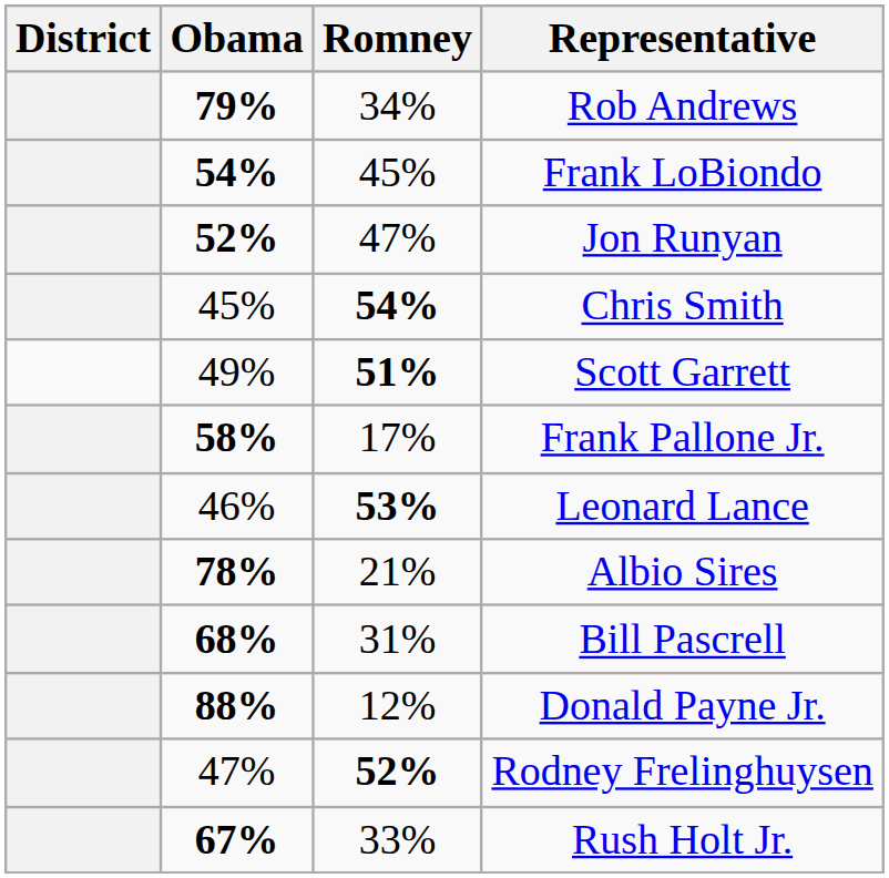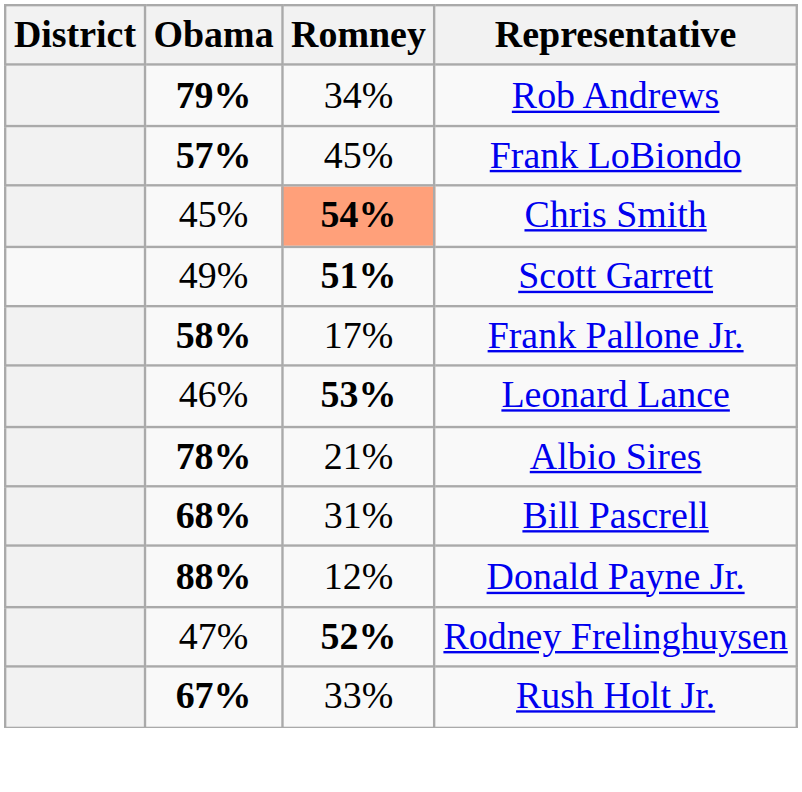 <table class=wikitable>
 <tr>
 <th>District</th>
 <th>Obama</th>
 <th>Romney</th>
 <th>Representative</th>
 </tr>
 <tr align=center>
 <th></th>
 <td><strong>79%</strong></td>
 <td>34%</td>
 <td><a href='#'>Rob Andrews</a></td>
 </tr>
 <tr align=center>
 <th></th>
-<td><strong>54%</strong></td>
+<td><strong>57%</strong></td>
 <td>45%</td>
 <td><a href='#'>Frank LoBiondo</a></td>
 </tr>
 <tr align=center>
 <th></th>
-<td><strong>52%</strong></td>
-<td>47%</td>
-<td><a href='#'>Jon Runyan</a></td>
-</tr>
-<tr align=center>
-<th></th>
 <td>45%</td>
-<td><strong>54%</strong></td>
+<td style="background: lightsalmon;"><strong>54%</strong></td>
 <td><a href='#'>Chris Smith</a></td>
 </tr>
 <tr align=center>
 <td></td>
 <td>49%</td>
 <td><strong>51%</strong></td>
 <td><a href='#'>Scott Garrett</a></td>
 </tr>
 <tr align=center>
 <th></th>
 <td><strong>58%</strong></td>
 <td>17%</td>
 <td><a href='#'>Frank Pallone Jr.</a></td>
 </tr>
 <tr align=center>
 <th></th>
 <td>46%</td>
 <td><strong>53%</strong></td>
 <td><a href='#'>Leonard Lance</a></td>
 </tr>
 <tr align=center>
 <th></th>
 <td><strong>78%</strong></td>
 <td>21%</td>
 <td><a href='#'>Albio Sires</a></td>
 </tr>
 <tr align=center>
 <th></th>
 <td><strong>68%</strong></td>
 <td>31%</td>
 <td><a href='#'>Bill Pascrell</a></td>
 </tr>
 <tr align=center>
 <th></th>
 <td><strong>88%</strong></td>
 <td>12%</td>
 <td><a href='#'>Donald Payne Jr.</a></td>
 </tr>
 <tr align=center>
 <th></th>
 <td>47%</td>
 <td><strong>52%</strong></td>
 <td><a href='#'>Rodney Frelinghuysen</a></td>
 </tr>
 <tr align=center>
 <th></th>
 <td><strong>67%</strong></td>
 <td>33%</td>
 <td><a href='#'>Rush Holt Jr.</a></td>
 </tr>
 <tr align=center>
 </tr>
 </table>
